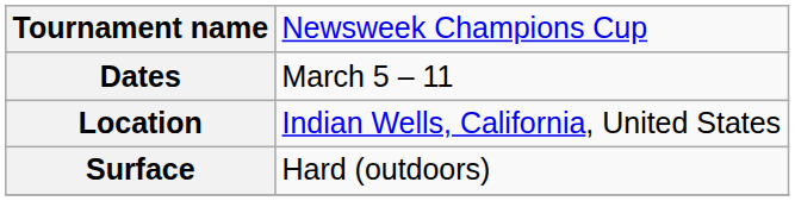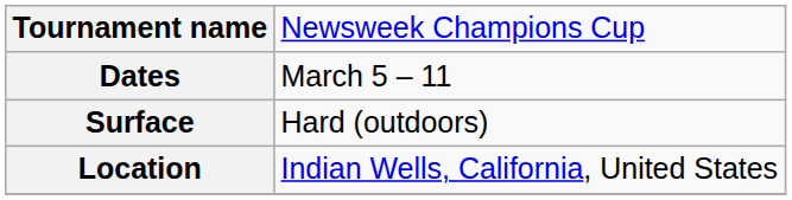 <table class="wikitable">
 <tr>
 <th>Tournament name</th>
 <td><a href='#'>Newsweek Champions Cup</a></td>
 </tr>
 <tr>
 <th>Dates</th>
 <td>March 5 – 11</td>
 </tr>
 <tr>
+<th>Surface</th>
+<td>Hard (outdoors)</td>
+</tr>
+<tr>
 <th>Location</th>
 <td><a href='#'>Indian Wells, California</a>, United States</td>
 </tr>
 <tr>
-<th>Surface</th>
-<td>Hard (outdoors)</td>
-</tr>
-<tr>
 </tr>
 </table>
